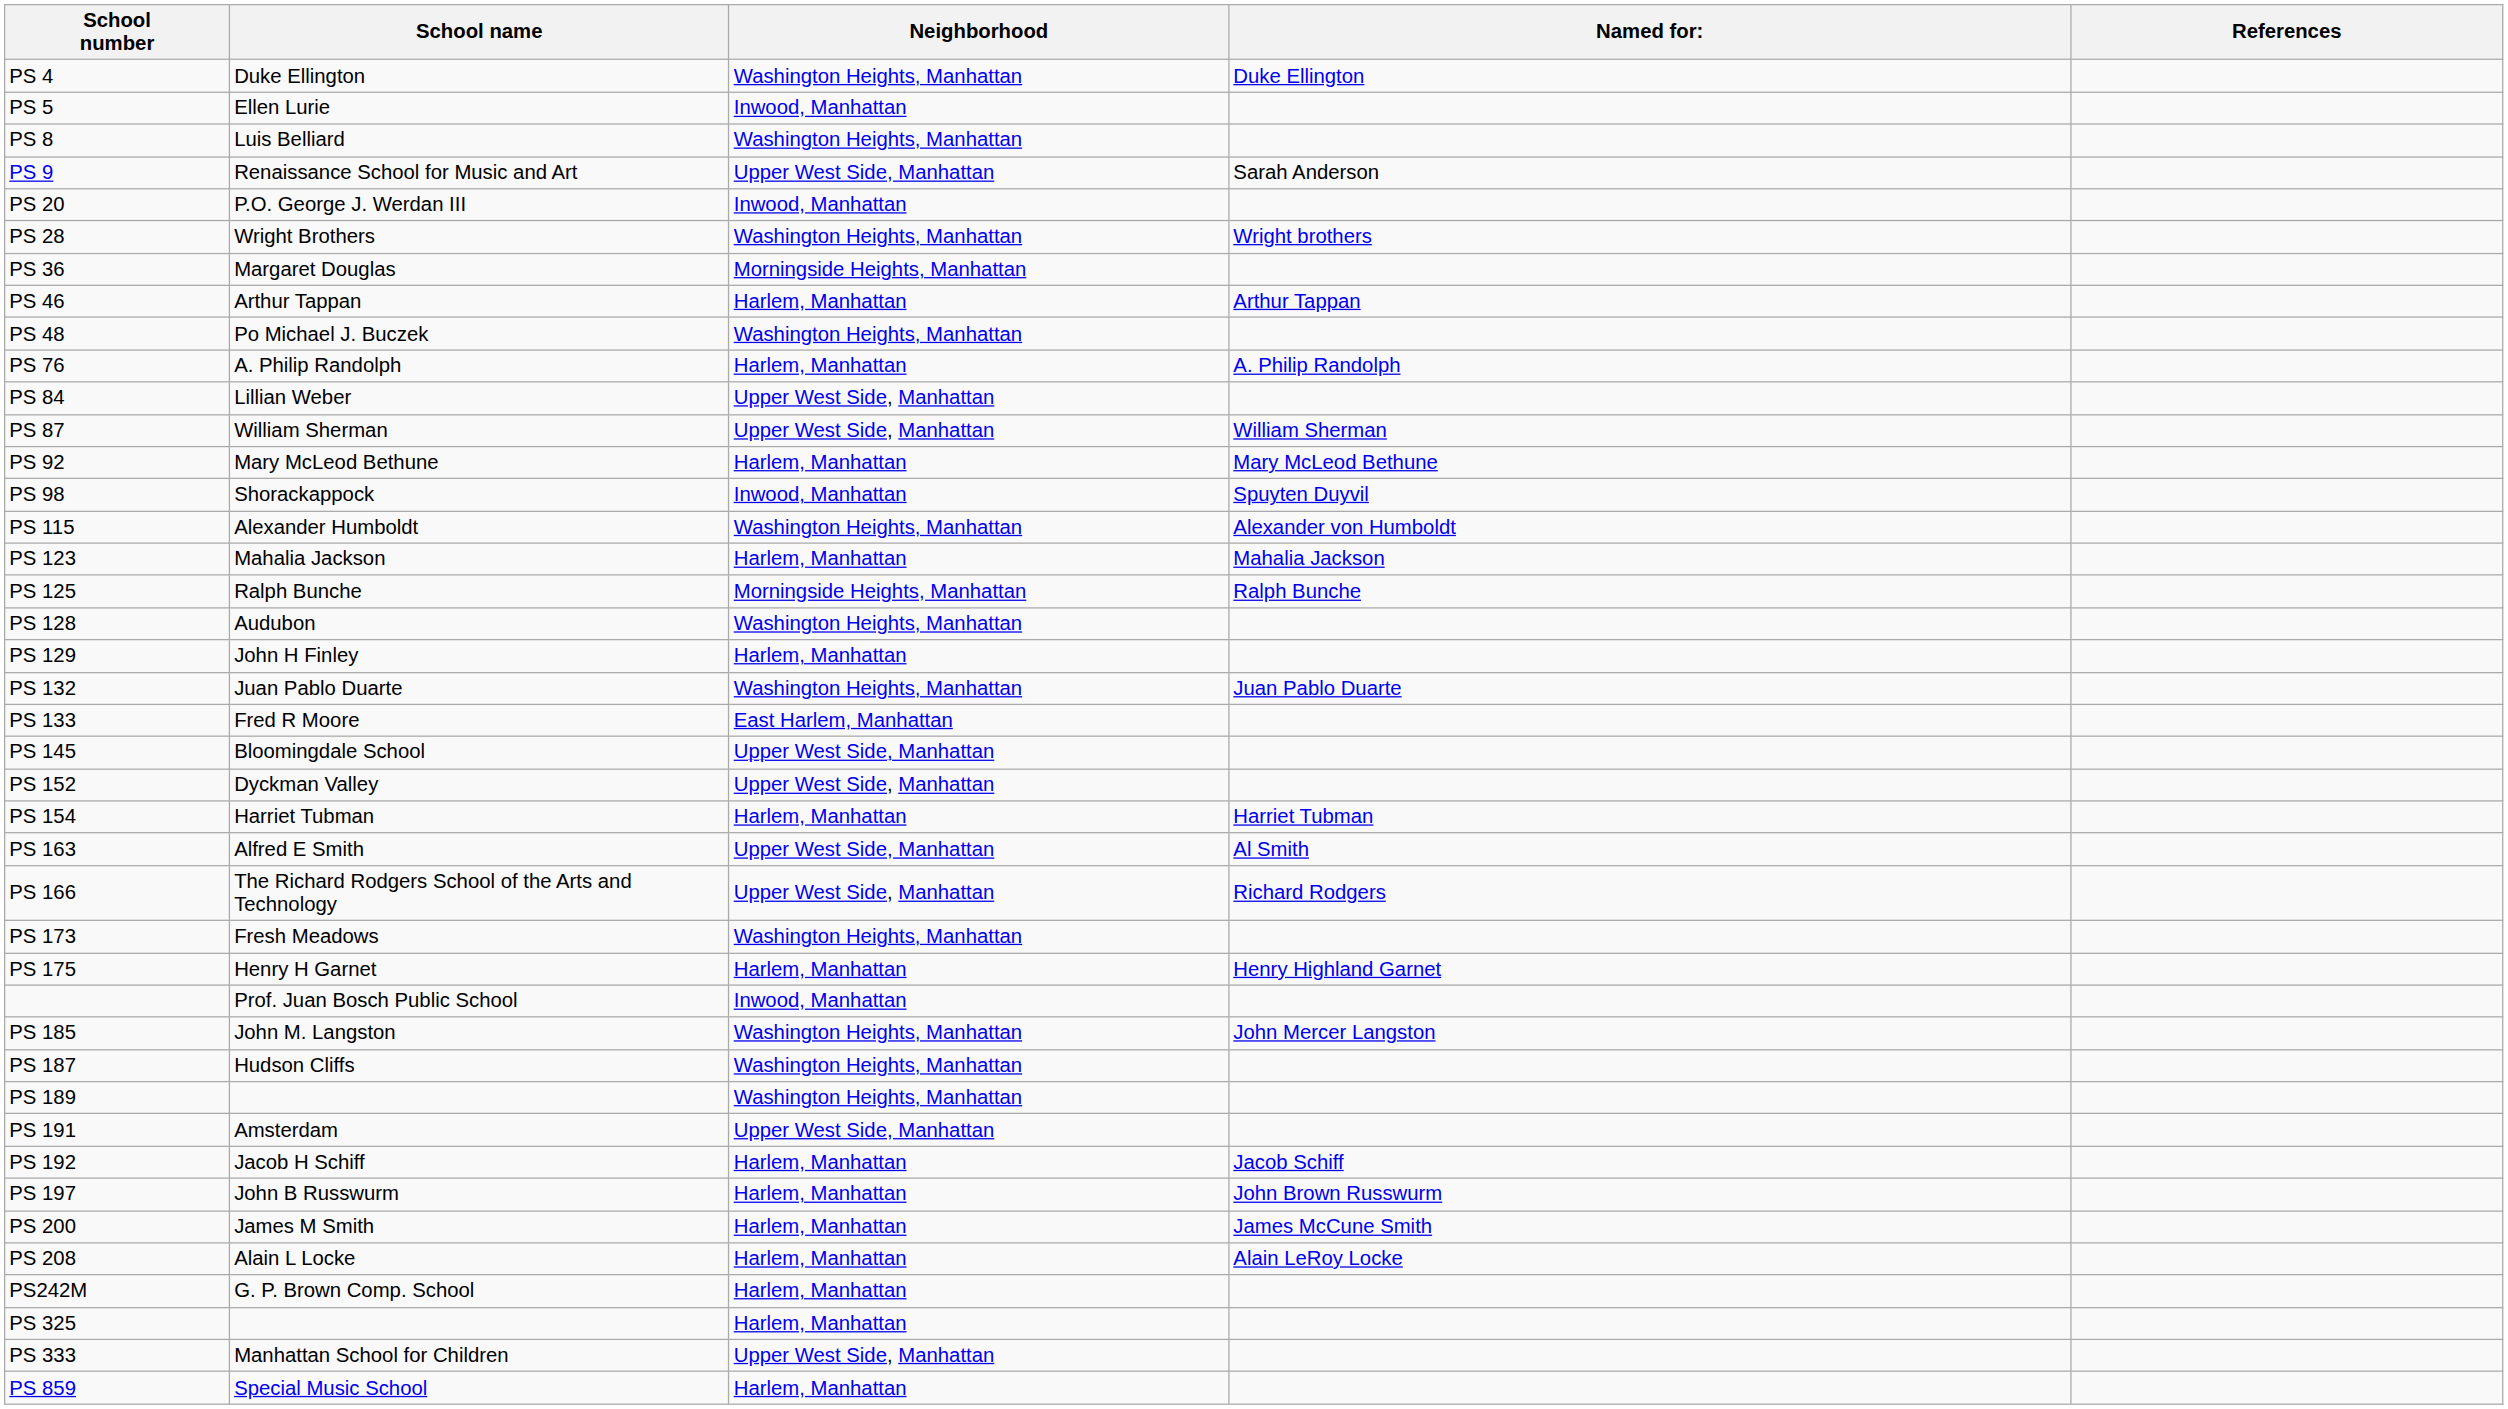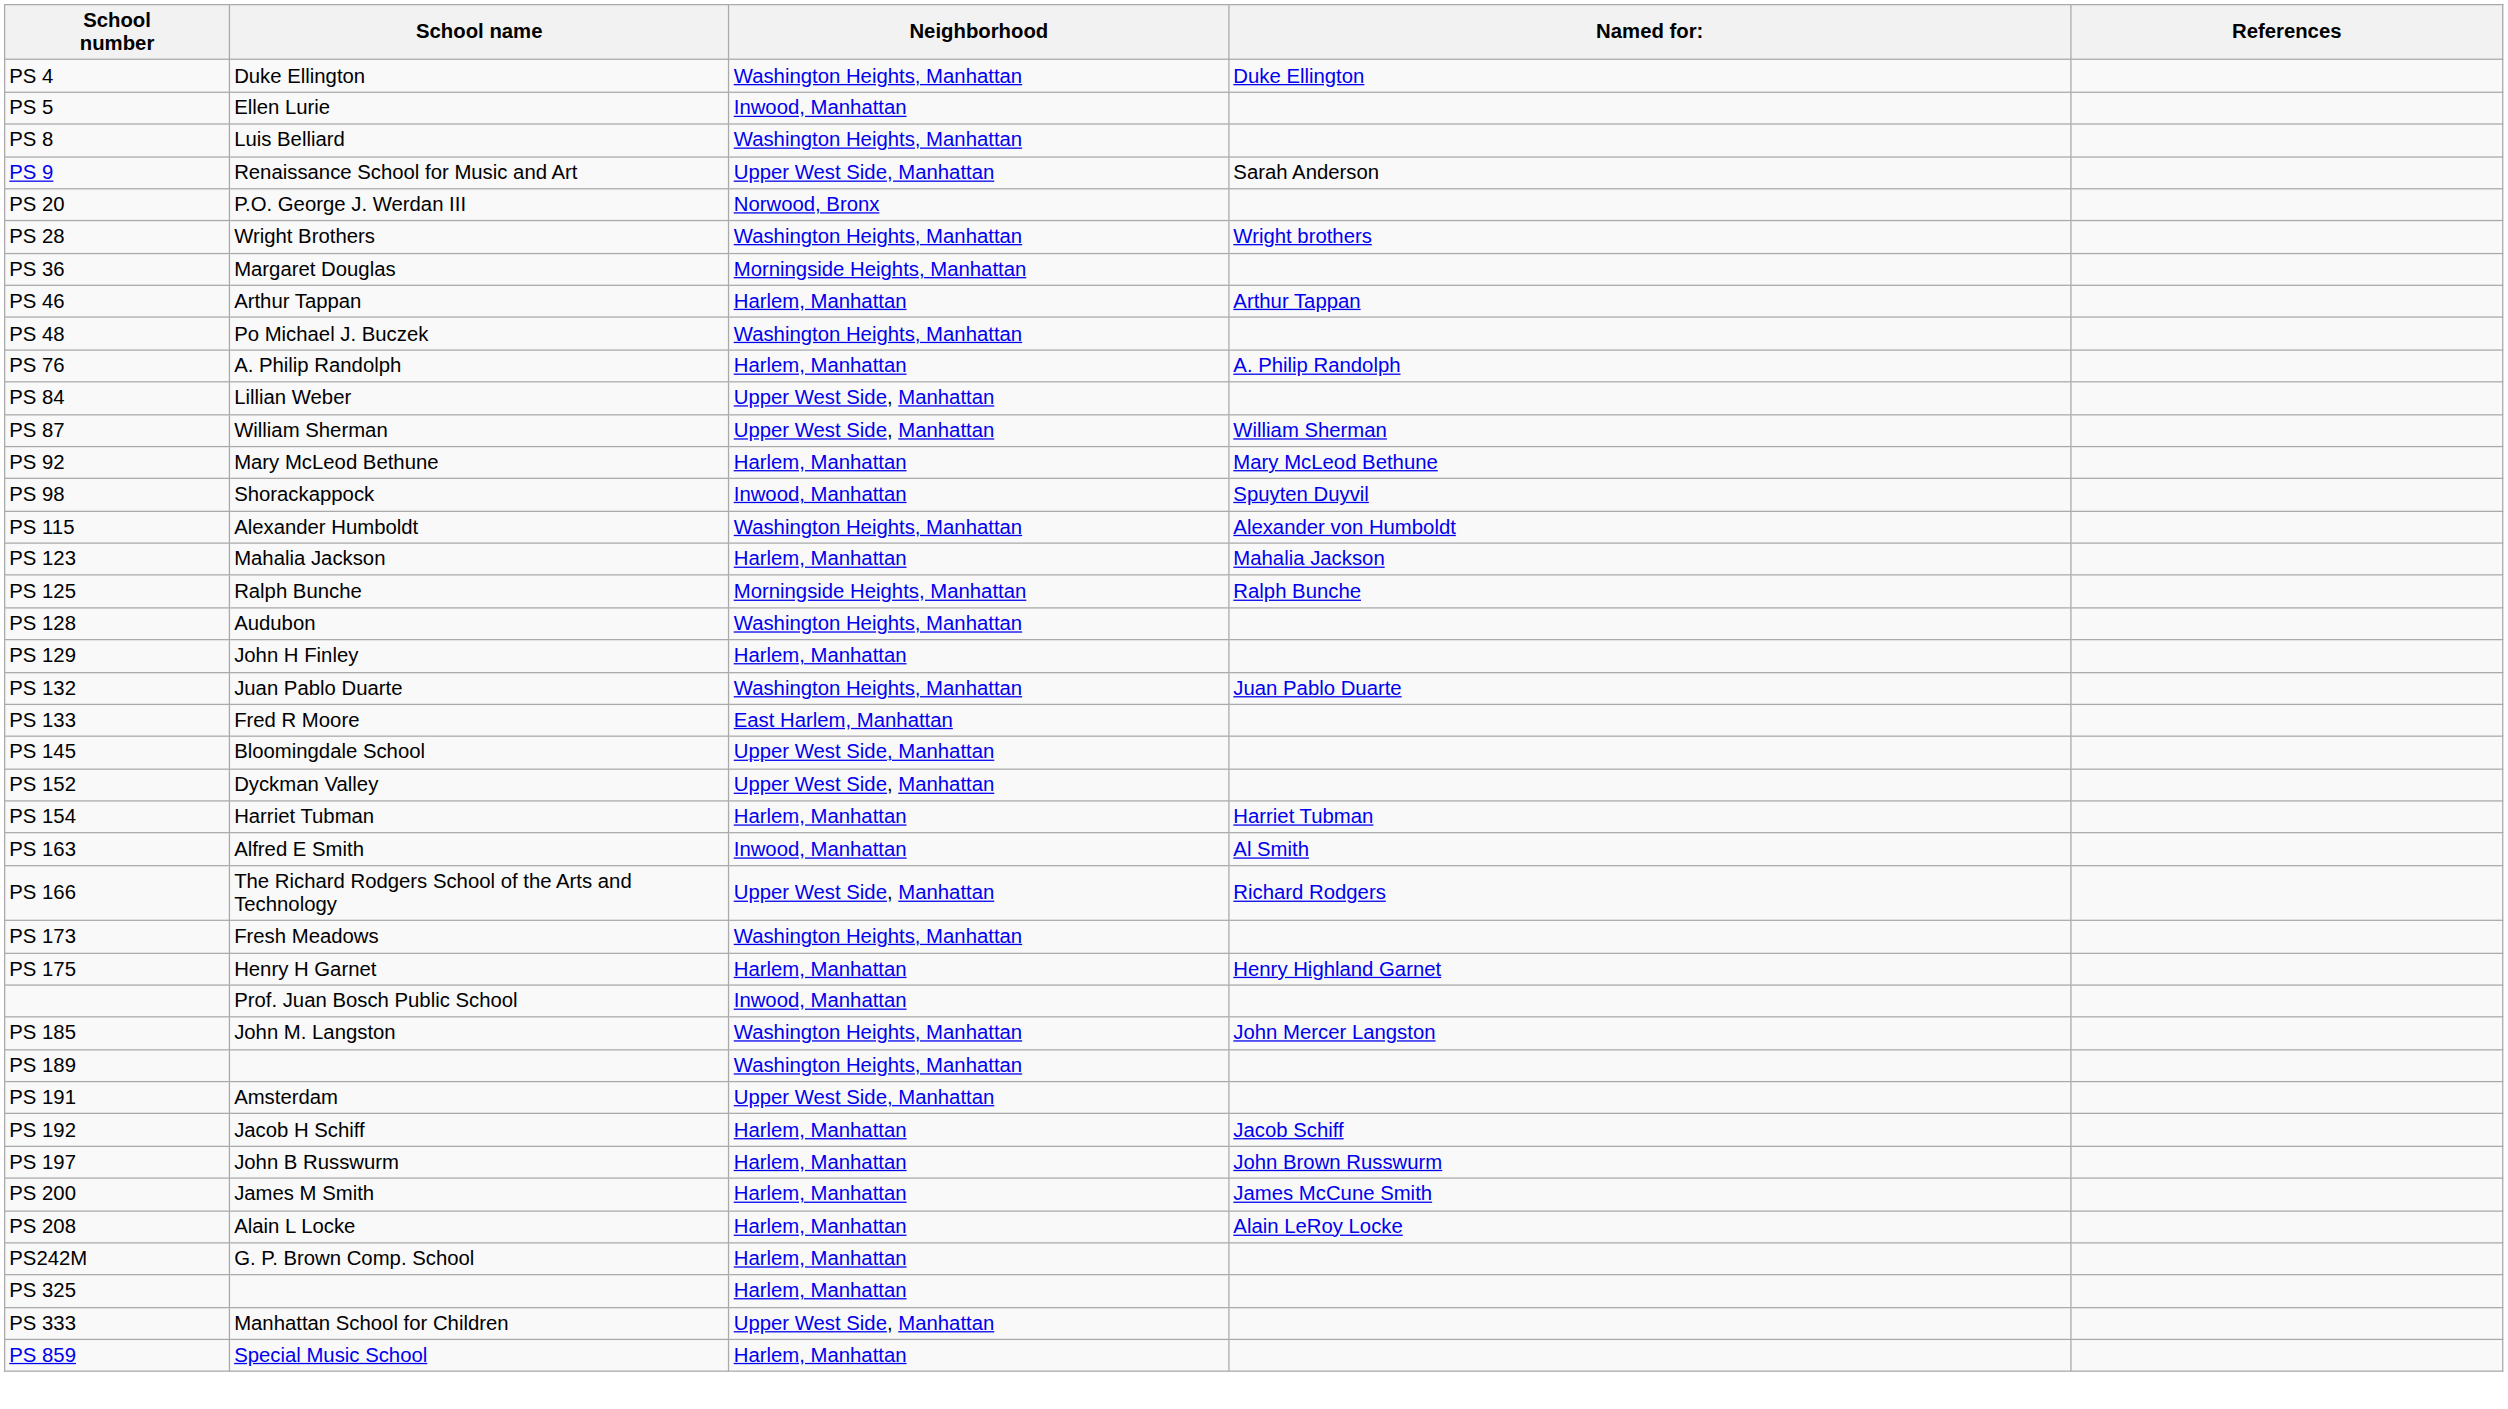 <table class="wikitable">
 <tr>
 <th style="width:9%;">School<br>number</th>
 <th style="width:20%;">School name</th>
 <th style="width:20%;">Neighborhood</th>
 <th>Named for:</th>
 <th>References</th>
 </tr>
 <tr>
 <td>PS 4</td>
 <td>Duke Ellington</td>
 <td><a href='#'>Washington Heights, Manhattan</a></td>
 <td><a href='#'>Duke Ellington</a></td>
 <td></td>
 </tr>
 <tr>
 <td>PS 5</td>
 <td>Ellen Lurie</td>
 <td><a href='#'>Inwood, Manhattan</a></td>
 <td></td>
 <td></td>
 </tr>
 <tr>
 <td>PS 8</td>
 <td>Luis Belliard</td>
 <td><a href='#'>Washington Heights, Manhattan</a></td>
 <td></td>
 <td></td>
 </tr>
 <tr>
 <td><a href='#'>PS 9</a></td>
 <td>Renaissance School for Music and Art</td>
 <td><a href='#'>Upper West Side, Manhattan</a></td>
 <td>Sarah Anderson</td>
 <td></td>
 </tr>
 <tr>
 <td>PS 20</td>
 <td>P.O. George J. Werdan III</td>
-<td><a href='#'>Inwood, Manhattan</a></td>
+<td><a href='#'>Norwood, Bronx</a></td>
 <td></td>
 <td></td>
 </tr>
 <tr>
 <td>PS 28</td>
 <td>Wright Brothers</td>
 <td><a href='#'>Washington Heights, Manhattan</a></td>
 <td><a href='#'>Wright brothers</a></td>
 <td></td>
 </tr>
 <tr>
 <td>PS 36</td>
 <td>Margaret Douglas</td>
 <td><a href='#'>Morningside Heights, Manhattan</a></td>
 <td></td>
 <td></td>
 </tr>
 <tr>
 <td>PS 46</td>
 <td>Arthur Tappan</td>
 <td><a href='#'>Harlem, Manhattan</a></td>
 <td><a href='#'>Arthur Tappan</a></td>
 <td></td>
 </tr>
 <tr>
 <td>PS 48</td>
 <td>Po Michael J. Buczek</td>
 <td><a href='#'>Washington Heights, Manhattan</a></td>
 <td></td>
 <td></td>
 </tr>
 <tr>
 <td>PS 76</td>
 <td>A. Philip Randolph</td>
 <td><a href='#'>Harlem, Manhattan</a></td>
 <td><a href='#'>A. Philip Randolph</a></td>
 <td></td>
 </tr>
 <tr>
 <td>PS 84</td>
 <td>Lillian Weber</td>
 <td><a href='#'>Upper West Side</a>, <a href='#'>Manhattan</a></td>
 <td></td>
 <td></td>
 </tr>
 <tr>
 <td>PS 87</td>
 <td>William Sherman</td>
 <td><a href='#'>Upper West Side</a>, <a href='#'>Manhattan</a></td>
 <td><a href='#'>William Sherman</a></td>
 <td></td>
 </tr>
 <tr>
 <td>PS 92</td>
 <td>Mary McLeod Bethune</td>
 <td><a href='#'>Harlem, Manhattan</a></td>
 <td><a href='#'>Mary McLeod Bethune</a></td>
 <td></td>
 </tr>
 <tr>
 <td>PS 98</td>
 <td>Shorackappock</td>
 <td><a href='#'>Inwood, Manhattan</a></td>
 <td><a href='#'>Spuyten Duyvil</a></td>
 <td></td>
 </tr>
 <tr>
 <td>PS 115</td>
 <td>Alexander Humboldt</td>
 <td><a href='#'>Washington Heights, Manhattan</a></td>
 <td><a href='#'>Alexander von Humboldt</a></td>
 <td></td>
 </tr>
 <tr>
 <td>PS 123</td>
 <td>Mahalia Jackson</td>
 <td><a href='#'>Harlem, Manhattan</a></td>
 <td><a href='#'>Mahalia Jackson</a></td>
 <td></td>
 </tr>
 <tr>
 <td>PS 125</td>
 <td>Ralph Bunche</td>
 <td><a href='#'>Morningside Heights, Manhattan</a></td>
 <td><a href='#'>Ralph Bunche</a></td>
 <td></td>
 </tr>
 <tr>
 <td>PS 128</td>
 <td>Audubon</td>
 <td><a href='#'>Washington Heights, Manhattan</a></td>
 <td></td>
 <td></td>
 </tr>
 <tr>
 <td>PS 129</td>
 <td>John H Finley</td>
 <td><a href='#'>Harlem, Manhattan</a></td>
 <td></td>
 <td></td>
 </tr>
 <tr>
 <td>PS 132</td>
 <td>Juan Pablo Duarte</td>
 <td><a href='#'>Washington Heights, Manhattan</a></td>
 <td><a href='#'>Juan Pablo Duarte</a></td>
 <td></td>
 </tr>
 <tr>
 <td>PS 133</td>
 <td>Fred R Moore</td>
 <td><a href='#'>East Harlem, Manhattan</a></td>
 <td></td>
 <td></td>
 </tr>
 <tr>
 <td>PS 145</td>
 <td>Bloomingdale School</td>
 <td><a href='#'>Upper West Side, Manhattan</a></td>
 <td></td>
 <td></td>
 </tr>
 <tr>
 <td>PS 152</td>
 <td>Dyckman Valley</td>
 <td><a href='#'>Upper West Side</a>, <a href='#'>Manhattan</a></td>
 <td></td>
 <td></td>
 </tr>
 <tr>
 <td>PS 154</td>
 <td>Harriet Tubman</td>
 <td><a href='#'>Harlem, Manhattan</a></td>
 <td><a href='#'>Harriet Tubman</a></td>
 <td></td>
 </tr>
 <tr>
 <td>PS 163</td>
 <td>Alfred E Smith</td>
-<td><a href='#'>Upper West Side, Manhattan</a></td>
+<td><a href='#'>Inwood, Manhattan</a></td>
 <td><a href='#'>Al Smith</a></td>
 <td></td>
 </tr>
 <tr>
 <td>PS 166</td>
 <td>The Richard Rodgers School of the Arts and Technology</td>
 <td><a href='#'>Upper West Side</a>, <a href='#'>Manhattan</a></td>
 <td><a href='#'>Richard Rodgers</a></td>
 <td></td>
 </tr>
 <tr>
 <td>PS 173</td>
 <td>Fresh Meadows</td>
 <td><a href='#'>Washington Heights, Manhattan</a></td>
 <td></td>
 <td></td>
 </tr>
 <tr>
 <td>PS 175</td>
 <td>Henry H Garnet</td>
 <td><a href='#'>Harlem, Manhattan</a></td>
 <td><a href='#'>Henry Highland Garnet</a></td>
 <td></td>
 </tr>
 <tr>
 <td></td>
 <td>Prof. Juan Bosch Public School</td>
 <td><a href='#'>Inwood, Manhattan</a></td>
 <td></td>
 <td></td>
 </tr>
 <tr>
 <td>PS 185</td>
 <td>John M. Langston</td>
 <td><a href='#'>Washington Heights, Manhattan</a></td>
 <td><a href='#'>John Mercer Langston</a></td>
-<td></td>
-</tr>
-<tr>
-<td>PS 187</td>
-<td>Hudson Cliffs</td>
-<td><a href='#'>Washington Heights, Manhattan</a></td>
-<td></td>
 <td></td>
 </tr>
 <tr>
 <td>PS 189</td>
 <td></td>
 <td><a href='#'>Washington Heights, Manhattan</a></td>
 <td></td>
 <td></td>
 </tr>
 <tr>
 <td>PS 191</td>
 <td>Amsterdam</td>
 <td><a href='#'>Upper West Side, Manhattan</a></td>
 <td></td>
 <td></td>
 </tr>
 <tr>
 <td>PS 192</td>
 <td>Jacob H Schiff</td>
 <td><a href='#'>Harlem, Manhattan</a></td>
 <td><a href='#'>Jacob Schiff</a></td>
 <td></td>
 </tr>
 <tr>
 <td>PS 197</td>
 <td>John B Russwurm</td>
 <td><a href='#'>Harlem, Manhattan</a></td>
 <td><a href='#'>John Brown Russwurm</a></td>
 <td></td>
 </tr>
 <tr>
 <td>PS 200</td>
 <td>James M Smith</td>
 <td><a href='#'>Harlem, Manhattan</a></td>
 <td><a href='#'>James McCune Smith</a></td>
 <td></td>
 </tr>
 <tr>
 <td>PS 208</td>
 <td>Alain L Locke</td>
 <td><a href='#'>Harlem, Manhattan</a></td>
 <td><a href='#'>Alain LeRoy Locke</a></td>
 <td></td>
 </tr>
 <tr>
 <td>PS242M</td>
 <td>G. P. Brown Comp. School</td>
 <td><a href='#'>Harlem, Manhattan</a></td>
 <td></td>
 <td></td>
 </tr>
 <tr>
 <td>PS 325</td>
 <td></td>
 <td><a href='#'>Harlem, Manhattan</a></td>
 <td></td>
 <td></td>
 </tr>
 <tr>
 <td>PS 333</td>
 <td>Manhattan School for Children</td>
 <td><a href='#'>Upper West Side</a>, <a href='#'>Manhattan</a></td>
 <td></td>
 <td></td>
 </tr>
 <tr>
 <td><a href='#'>PS 859</a></td>
 <td><a href='#'>Special Music School</a></td>
 <td><a href='#'>Harlem, Manhattan</a></td>
 <td></td>
 <td></td>
 </tr>
 </table>
